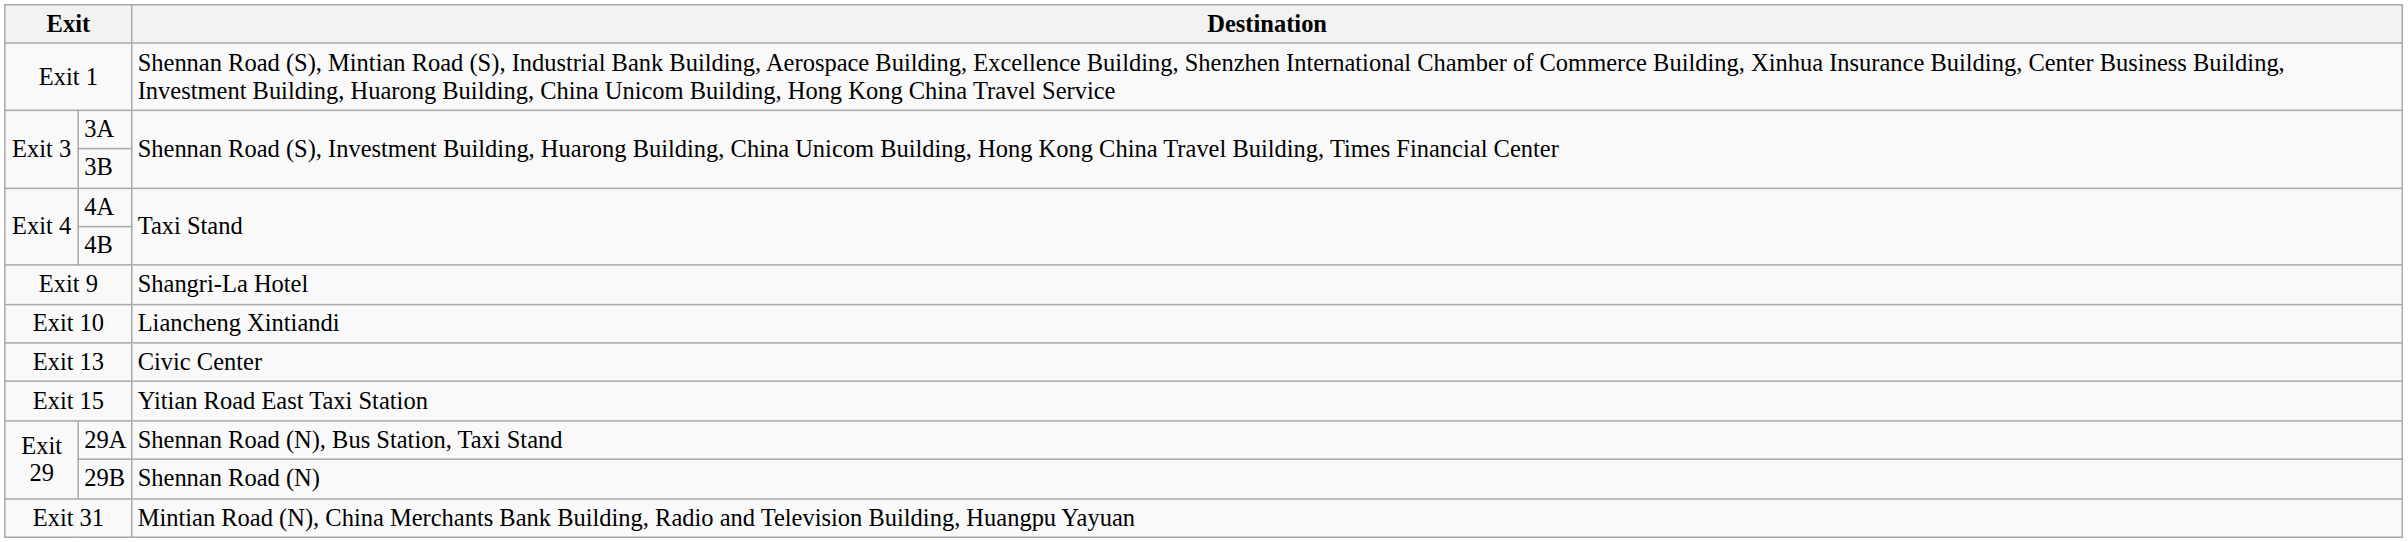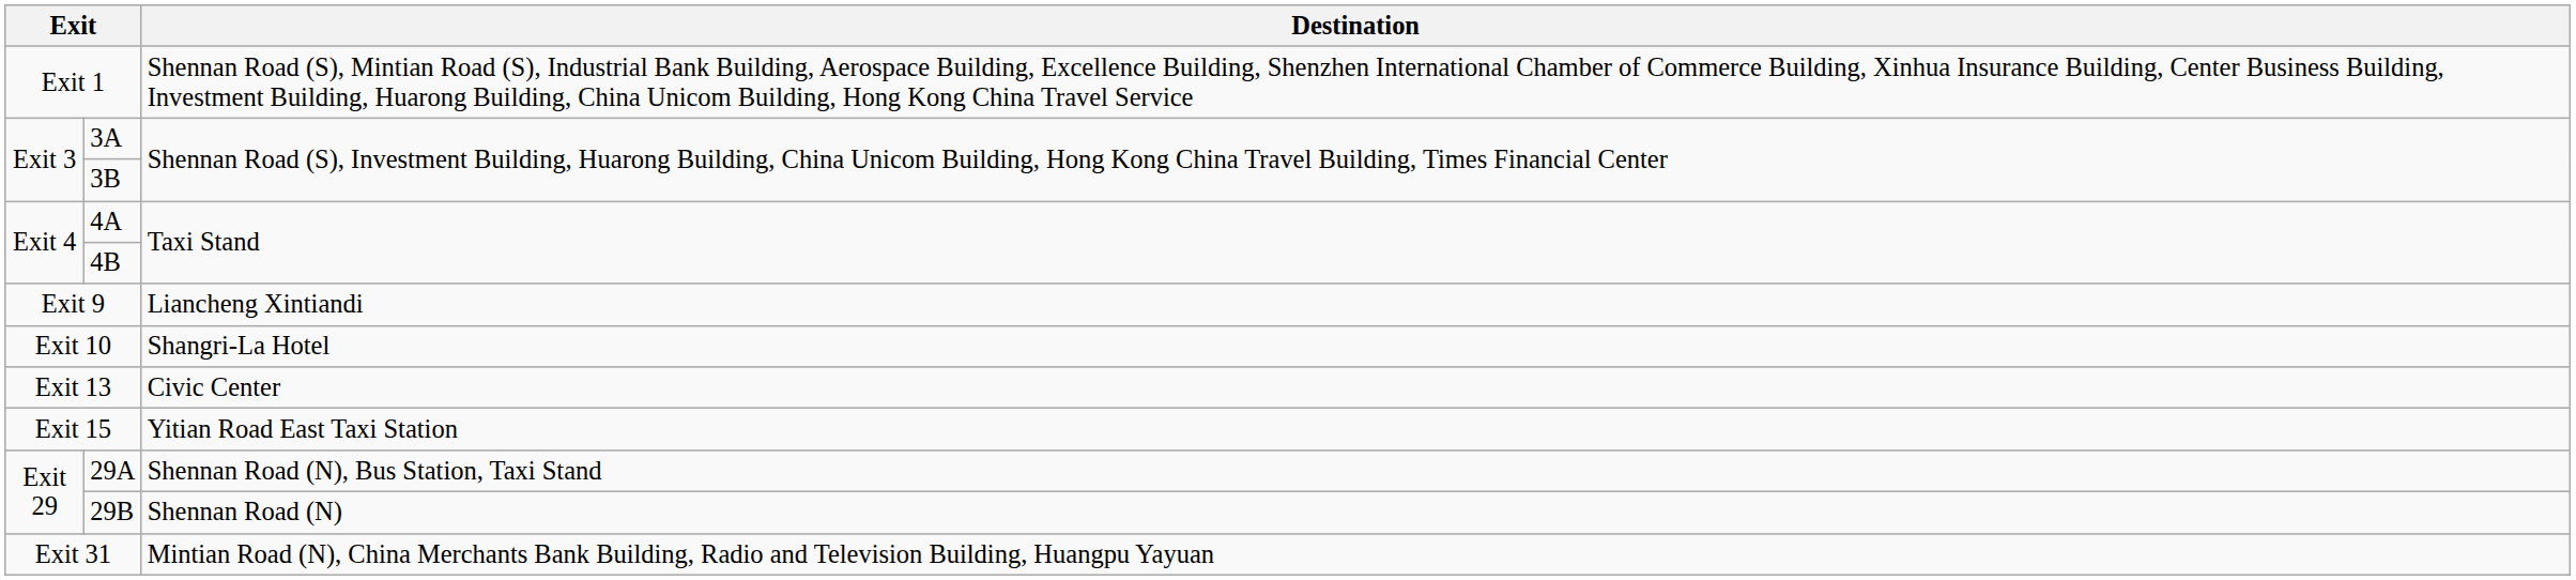 <table class="wikitable">
 <tr>
 <th colspan="2" style="width:70px">Exit</th>
 <th>Destination</th>
 </tr>
 <tr>
 <td align="center" colspan="2">Exit 1</td>
 <td>Shennan Road (S), Mintian Road (S), Industrial Bank Building, Aerospace Building, Excellence Building, Shenzhen International Chamber of Commerce Building, Xinhua Insurance Building, Center Business Building, Investment Building, Huarong Building, China Unicom Building, Hong Kong China Travel Service</td>
 </tr>
 <tr>
 <td rowspan="2" align="center">Exit 3</td>
 <td>3A</td>
 <td rowspan="2">Shennan Road (S), Investment Building, Huarong Building, China Unicom Building, Hong Kong China Travel Building, Times Financial Center</td>
 </tr>
 <tr>
 <td>3B</td>
 </tr>
 <tr>
 <td rowspan="2" align="center">Exit 4</td>
 <td>4A</td>
 <td rowspan="2">Taxi Stand</td>
 </tr>
 <tr>
 <td>4B</td>
 </tr>
 <tr>
 <td align="center" colspan="2">Exit 9</td>
-<td>Shangri-La Hotel</td>
+<td>Liancheng Xintiandi</td>
 </tr>
 <tr>
 <td align="center" colspan="2">Exit 10</td>
-<td>Liancheng Xintiandi</td>
+<td>Shangri-La Hotel</td>
 </tr>
 <tr>
 <td align="center" colspan="2">Exit 13</td>
 <td>Civic Center</td>
 </tr>
 <tr>
 <td align="center" colspan="2">Exit 15</td>
 <td>Yitian Road East Taxi Station</td>
 </tr>
 <tr>
 <td rowspan="2" align="center">Exit 29</td>
 <td>29A</td>
 <td>Shennan Road (N), Bus Station, Taxi Stand</td>
 </tr>
 <tr>
 <td>29B</td>
 <td>Shennan Road (N)</td>
 </tr>
 <tr>
 <td align="center" colspan="2">Exit 31</td>
 <td>Mintian Road (N), China Merchants Bank Building, Radio and Television Building, Huangpu Yayuan</td>
 </tr>
 </table>
